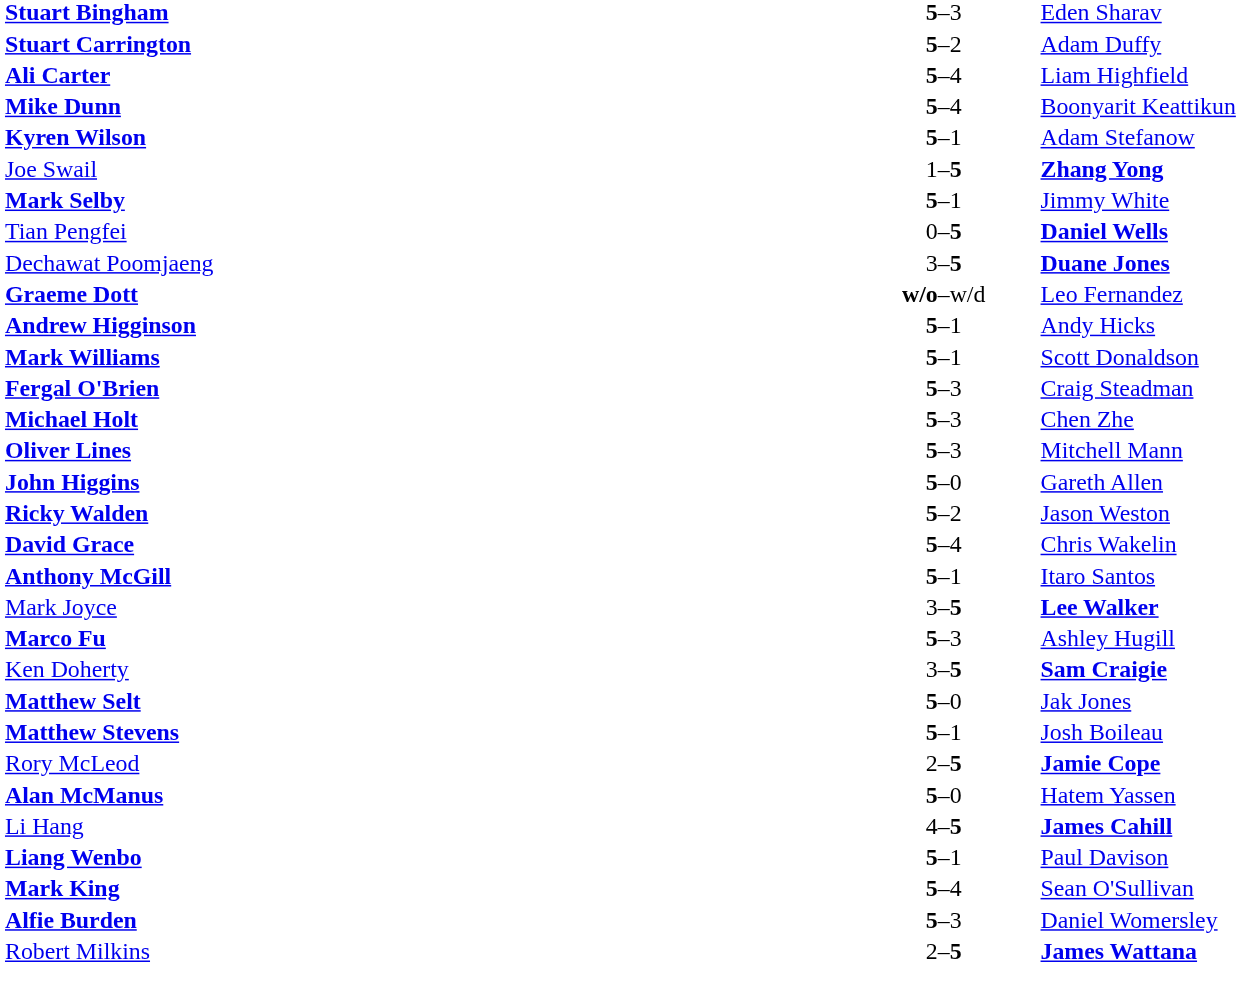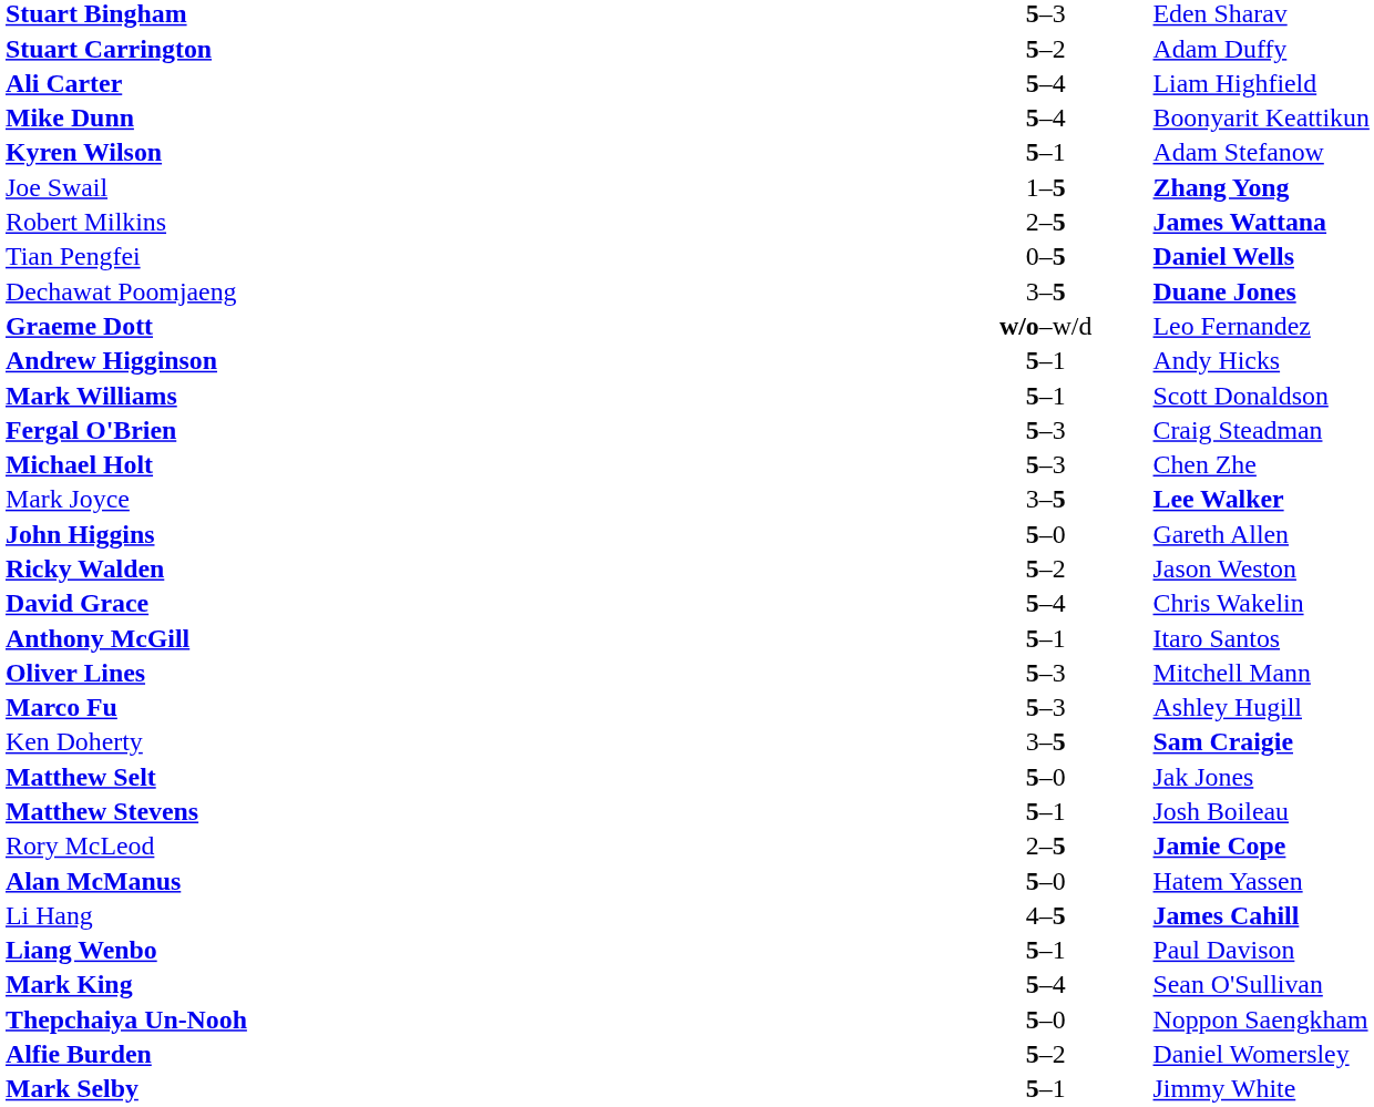 <table width="100%" cellspacing="1">
 <tr>
 <th width=45%></th>
 <th width=10%></th>
 <th width=45%></th>
 </tr>
 <tr>
 <td> <strong><a href='#'>Stuart Bingham</a></strong></td>
 <td align="center"><strong>5</strong>–3</td>
 <td> <a href='#'>Eden Sharav</a></td>
 </tr>
 <tr>
 <td> <strong><a href='#'>Stuart Carrington</a></strong></td>
 <td align="center"><strong>5</strong>–2</td>
 <td> <a href='#'>Adam Duffy</a></td>
 </tr>
 <tr>
 <td> <strong><a href='#'>Ali Carter</a></strong></td>
 <td align="center"><strong>5</strong>–4</td>
 <td> <a href='#'>Liam Highfield</a></td>
 </tr>
 <tr>
 <td> <strong><a href='#'>Mike Dunn</a></strong></td>
 <td align="center"><strong>5</strong>–4</td>
 <td> <a href='#'>Boonyarit Keattikun</a></td>
 </tr>
 <tr>
 <td> <strong><a href='#'>Kyren Wilson</a></strong></td>
 <td align="center"><strong>5</strong>–1</td>
 <td> <a href='#'>Adam Stefanow</a></td>
 </tr>
 <tr>
 <td> <a href='#'>Joe Swail</a></td>
 <td align="center">1–<strong>5</strong></td>
 <td> <strong><a href='#'>Zhang Yong</a></strong></td>
 </tr>
 <tr>
-<td> <strong><a href='#'>Mark Selby</a></strong></td>
-<td align="center"><strong>5</strong>–1</td>
-<td> <a href='#'>Jimmy White</a></td>
+<td> <a href='#'>Robert Milkins</a></td>
+<td align="center">2–<strong>5</strong></td>
+<td> <strong><a href='#'>James Wattana</a></strong></td>
 </tr>
 <tr>
 <td> <a href='#'>Tian Pengfei</a></td>
 <td align="center">0–<strong>5</strong></td>
 <td> <strong><a href='#'>Daniel Wells</a></strong></td>
 </tr>
 <tr>
 <td> <a href='#'>Dechawat Poomjaeng</a></td>
 <td align="center">3–<strong>5</strong></td>
 <td> <strong><a href='#'>Duane Jones</a></strong></td>
 </tr>
 <tr>
 <td> <strong><a href='#'>Graeme Dott</a></strong></td>
 <td align="center"><strong>w/o</strong>–w/d</td>
 <td> <a href='#'>Leo Fernandez</a></td>
 </tr>
 <tr>
 <td> <strong><a href='#'>Andrew Higginson</a></strong></td>
 <td align="center"><strong>5</strong>–1</td>
 <td> <a href='#'>Andy Hicks</a></td>
 </tr>
 <tr>
 <td> <strong><a href='#'>Mark Williams</a></strong></td>
 <td align="center"><strong>5</strong>–1</td>
 <td> <a href='#'>Scott Donaldson</a></td>
 </tr>
 <tr>
 <td> <strong><a href='#'>Fergal O'Brien</a></strong></td>
 <td align="center"><strong>5</strong>–3</td>
 <td> <a href='#'>Craig Steadman</a></td>
 </tr>
 <tr>
 <td> <strong><a href='#'>Michael Holt</a></strong></td>
 <td align="center"><strong>5</strong>–3</td>
 <td> <a href='#'>Chen Zhe</a></td>
 </tr>
 <tr>
-<td> <strong><a href='#'>Oliver Lines</a></strong></td>
-<td align="center"><strong>5</strong>–3</td>
-<td> <a href='#'>Mitchell Mann</a></td>
+<td> <a href='#'>Mark Joyce</a></td>
+<td align="center">3–<strong>5</strong></td>
+<td> <strong><a href='#'>Lee Walker</a></strong></td>
 </tr>
 <tr>
 <td> <strong><a href='#'>John Higgins</a></strong></td>
 <td align="center"><strong>5</strong>–0</td>
 <td> <a href='#'>Gareth Allen</a></td>
 </tr>
 <tr>
 <td> <strong><a href='#'>Ricky Walden</a></strong></td>
 <td align="center"><strong>5</strong>–2</td>
 <td> <a href='#'>Jason Weston</a></td>
 </tr>
 <tr>
 <td> <strong><a href='#'>David Grace</a></strong></td>
 <td align="center"><strong>5</strong>–4</td>
 <td> <a href='#'>Chris Wakelin</a></td>
 </tr>
 <tr>
 <td> <strong><a href='#'>Anthony McGill</a></strong></td>
 <td align="center"><strong>5</strong>–1</td>
 <td> <a href='#'>Itaro Santos</a></td>
 </tr>
 <tr>
-<td> <a href='#'>Mark Joyce</a></td>
-<td align="center">3–<strong>5</strong></td>
-<td> <strong><a href='#'>Lee Walker</a></strong></td>
+<td> <strong><a href='#'>Oliver Lines</a></strong></td>
+<td align="center"><strong>5</strong>–3</td>
+<td> <a href='#'>Mitchell Mann</a></td>
 </tr>
 <tr>
 <td> <strong><a href='#'>Marco Fu</a></strong></td>
 <td align="center"><strong>5</strong>–3</td>
 <td> <a href='#'>Ashley Hugill</a></td>
 </tr>
 <tr>
 <td> <a href='#'>Ken Doherty</a></td>
 <td align="center">3–<strong>5</strong></td>
 <td> <strong><a href='#'>Sam Craigie</a></strong></td>
 </tr>
 <tr>
 <td> <strong><a href='#'>Matthew Selt</a></strong></td>
 <td align="center"><strong>5</strong>–0</td>
 <td> <a href='#'>Jak Jones</a></td>
 </tr>
 <tr>
 <td> <strong><a href='#'>Matthew Stevens</a></strong></td>
 <td align="center"><strong>5</strong>–1</td>
 <td> <a href='#'>Josh Boileau</a></td>
 </tr>
 <tr>
 <td> <a href='#'>Rory McLeod</a></td>
 <td align="center">2–<strong>5</strong></td>
 <td> <strong><a href='#'>Jamie Cope</a></strong></td>
 </tr>
 <tr '>
 <td> <strong><a href='#'>Alan McManus</a></strong></td>
 <td align="center"><strong>5</strong>–0</td>
 <td> <a href='#'>Hatem Yassen</a></td>
 </tr>
 <tr>
 <td> <a href='#'>Li Hang</a></td>
 <td align="center">4–<strong>5</strong></td>
 <td> <strong><a href='#'>James Cahill</a></strong></td>
 </tr>
 <tr>
 <td> <strong><a href='#'>Liang Wenbo</a></strong></td>
 <td align="center"><strong>5</strong>–1</td>
 <td> <a href='#'>Paul Davison</a></td>
 </tr>
 <tr>
 <td> <strong><a href='#'>Mark King</a></strong></td>
 <td align="center"><strong>5</strong>–4</td>
 <td> <a href='#'>Sean O'Sullivan</a></td>
 </tr>
 <tr>
+<td> <strong><a href='#'>Thepchaiya Un-Nooh</a></strong></td>
+<td align="center"><strong>5</strong>–0</td>
+<td> <a href='#'>Noppon Saengkham</a></td>
+</tr>
+<tr>
 <td> <strong><a href='#'>Alfie Burden</a></strong></td>
-<td align="center"><strong>5</strong>–3</td>
+<td align="center"><strong>5</strong>–2</td>
 <td> <a href='#'>Daniel Womersley</a></td>
 </tr>
 <tr>
-<td> <a href='#'>Robert Milkins</a></td>
-<td align="center">2–<strong>5</strong></td>
-<td> <strong><a href='#'>James Wattana</a></strong></td>
+<td> <strong><a href='#'>Mark Selby</a></strong></td>
+<td align="center"><strong>5</strong>–1</td>
+<td> <a href='#'>Jimmy White</a></td>
 </tr>
 </table>
